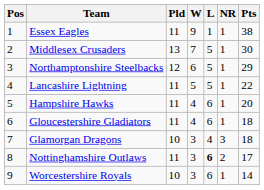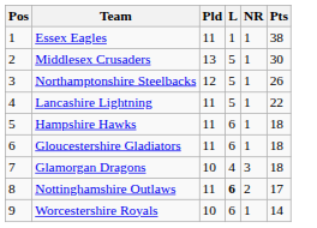 <table class="wikitable">
 <tr>
 <th>Pos</th>
 <th>Team</th>
 <th>Pld</th>
-<th>W</th>
 <th>L</th>
 <th>NR</th>
 <th>Pts</th>
 </tr>
 <tr>
 <td>1</td>
 <td><a href='#'>Essex Eagles</a></td>
 <td>11</td>
-<td>9</td>
 <td>1</td>
 <td>1</td>
 <td>38</td>
 </tr>
 <tr>
 <td>2</td>
 <td><a href='#'>Middlesex Crusaders</a></td>
 <td>13</td>
-<td>7</td>
 <td>5</td>
 <td>1</td>
 <td>30</td>
 </tr>
 <tr>
 <td>3</td>
 <td><a href='#'>Northamptonshire Steelbacks</a></td>
 <td>12</td>
-<td>6</td>
 <td>5</td>
 <td>1</td>
-<td>29</td>
+<td>26</td>
 </tr>
 <tr>
 <td>4</td>
 <td><a href='#'>Lancashire Lightning</a></td>
 <td>11</td>
-<td>5</td>
 <td>5</td>
 <td>1</td>
 <td>22</td>
 </tr>
 <tr>
 <td>5</td>
 <td><a href='#'>Hampshire Hawks</a></td>
 <td>11</td>
-<td>4</td>
 <td>6</td>
 <td>1</td>
-<td>20</td>
+<td>18</td>
 </tr>
 <tr>
 <td>6</td>
 <td><a href='#'>Gloucestershire Gladiators</a></td>
 <td>11</td>
-<td>4</td>
 <td>6</td>
 <td>1</td>
 <td>18</td>
 </tr>
 <tr>
 <td>7</td>
 <td><a href='#'>Glamorgan Dragons</a></td>
 <td>10</td>
-<td>3</td>
 <td>4</td>
 <td>3</td>
 <td>18</td>
 </tr>
 <tr>
 <td>8</td>
 <td><a href='#'>Nottinghamshire Outlaws</a></td>
 <td>11</td>
-<td>3</td>
 <td><strong>6</strong></td>
 <td>2</td>
 <td>17</td>
 </tr>
 <tr>
 <td>9</td>
 <td><a href='#'>Worcestershire Royals</a></td>
 <td>10</td>
-<td>3</td>
 <td>6</td>
 <td>1</td>
 <td>14</td>
 </tr>
 </table>
